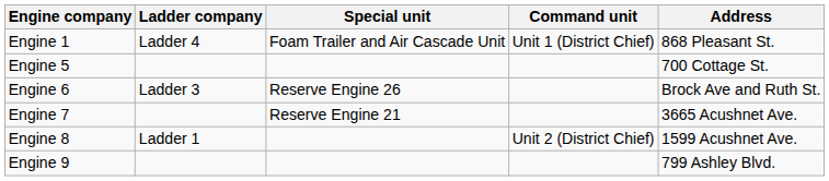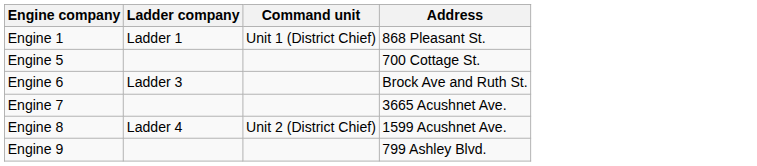 <table class=wikitable>
 <tr valign=bottom>
 <th>Engine company</th>
 <th>Ladder company</th>
-<th>Special unit</th>
 <th>Command unit</th>
 <th>Address</th>
 </tr>
 <tr>
 <td>Engine 1</td>
-<td>Ladder 4</td>
-<td>Foam Trailer and Air Cascade Unit</td>
+<td>Ladder 1</td>
 <td>Unit 1 (District Chief)</td>
 <td>868 Pleasant St.</td>
 </tr>
 <tr>
 <td>Engine 5</td>
 <td></td>
 <td></td>
-<td></td>
 <td>700 Cottage St.</td>
 </tr>
 <tr>
 <td>Engine 6</td>
 <td>Ladder 3</td>
-<td>Reserve Engine 26</td>
 <td></td>
 <td>Brock Ave and Ruth St.</td>
 </tr>
 <tr>
 <td>Engine 7</td>
 <td></td>
-<td>Reserve Engine 21</td>
 <td></td>
 <td>3665 Acushnet Ave.</td>
 </tr>
 <tr>
 <td>Engine 8</td>
-<td>Ladder 1</td>
-<td></td>
+<td>Ladder 4</td>
 <td>Unit 2 (District Chief)</td>
 <td>1599 Acushnet Ave.</td>
 </tr>
 <tr>
 <td>Engine 9</td>
 <td></td>
 <td></td>
-<td></td>
 <td>799 Ashley Blvd.</td>
 </tr>
 </table>
